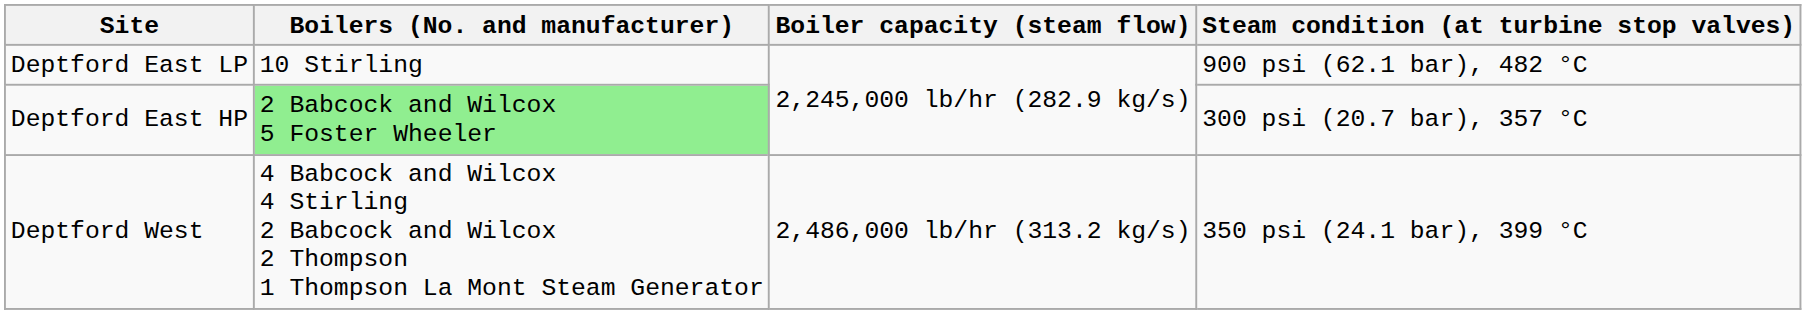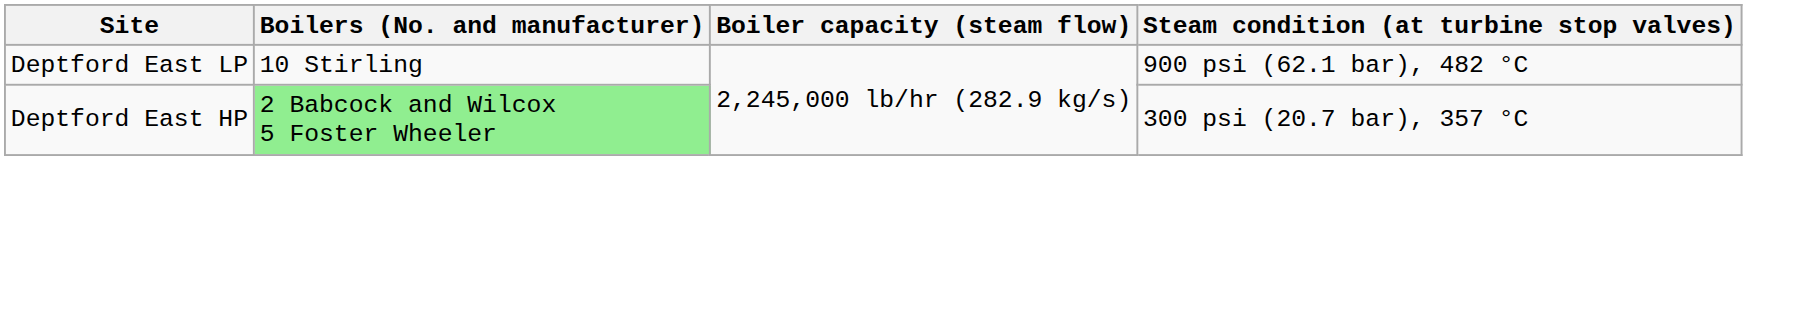 <table class="wikitable">
 <tr>
 <th>Site</th>
 <th>Boilers (No. and manufacturer)</th>
 <th>Boiler capacity (steam flow)</th>
 <th>Steam condition (at turbine stop valves)</th>
 </tr>
 <tr>
 <td>Deptford East LP</td>
 <td>10 Stirling</td>
 <td rowspan="2">2,245,000 lb/hr (282.9 kg/s)</td>
 <td>900 psi (62.1 bar), 482 °C</td>
 </tr>
 <tr>
 <td>Deptford East HP</td>
 <td style="background: lightgreen;">2 Babcock and Wilcox<br>5 Foster Wheeler</td>
 <td>300 psi (20.7 bar), 357 °C</td>
 </tr>
-<tr>
-<td>Deptford West</td>
-<td>4 Babcock and Wilcox<br>4 Stirling<br>2 Babcock and Wilcox<br>2 Thompson<br>1 Thompson La Mont Steam Generator</td>
-<td>2,486,000 lb/hr (313.2 kg/s)</td>
-<td>350 psi (24.1 bar), 399 °C</td>
-</tr>
 </table>
